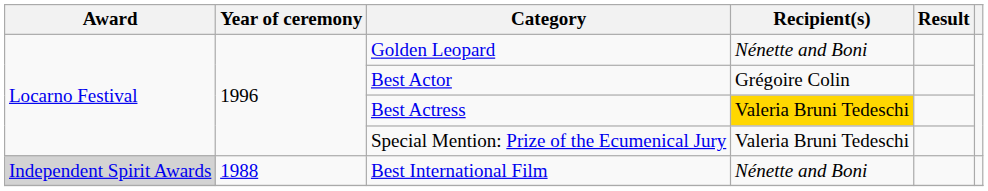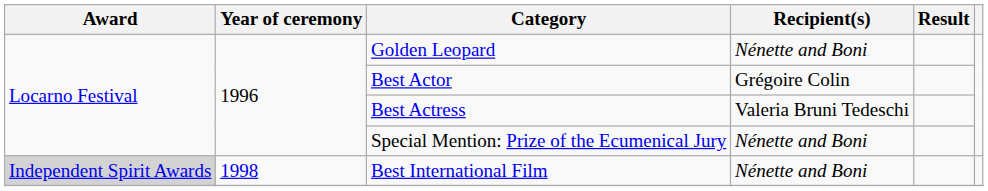 <table class="wikitable plainrowheaders sortable">
 <tr>
 <th scope="col">Award</th>
 <th scope="col">Year of ceremony</th>
 <th scope="col">Category</th>
 <th scope="col">Recipient(s)</th>
 <th scope="col">Result</th>
 <th scope="col" class="unsortable"></th>
 </tr>
 <tr>
 <td rowspan="4"><a href='#'>Locarno Festival</a></td>
 <td rowspan="4">1996</td>
 <td><a href='#'>Golden Leopard</a></td>
 <td><em>Nénette and Boni</em></td>
 <td></td>
 <td rowspan="4"></td>
 </tr>
 <tr>
 <td><a href='#'>Best Actor</a></td>
 <td>Grégoire Colin</td>
 <td></td>
 </tr>
 <tr>
 <td><a href='#'>Best Actress</a></td>
-<td style="background: gold;">Valeria Bruni Tedeschi</td>
+<td>Valeria Bruni Tedeschi</td>
 <td></td>
 </tr>
 <tr>
 <td>Special Mention: <a href='#'>Prize of the Ecumenical Jury</a></td>
-<td>Valeria Bruni Tedeschi</td>
+<td><em>Nénette and Boni</em></td>
 <td></td>
 </tr>
 <tr>
 <td style="background: lightgrey;"><a href='#'>Independent Spirit Awards</a></td>
-<td><a href='#'>1988</a></td>
+<td><a href='#'>1998</a></td>
 <td><a href='#'>Best International Film</a></td>
 <td><em>Nénette and Boni</em></td>
 <td></td>
 <td></td>
 </tr>
 <tr>
 </tr>
 </table>
